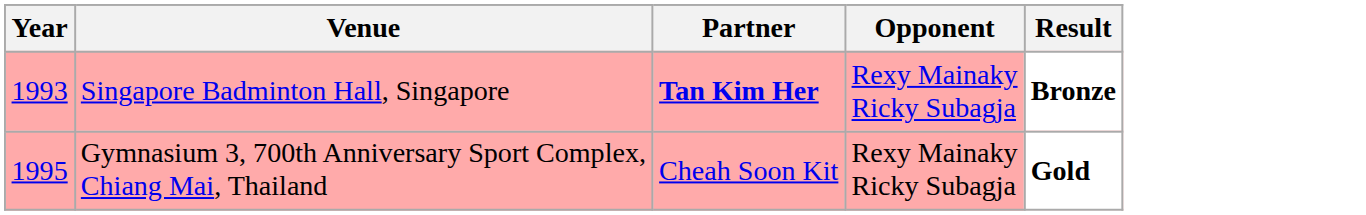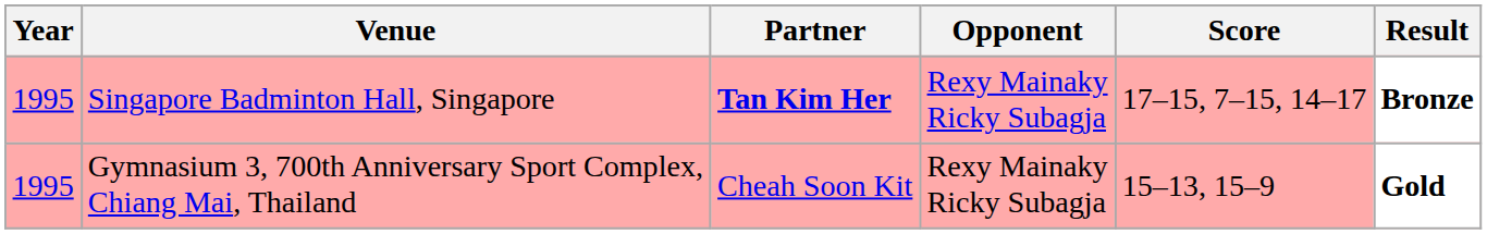 <table class="sortable wikitable" style="font-size: 90%;">
 <tr>
 <th>Year</th>
 <th>Venue</th>
 <th>Partner</th>
 <th>Opponent</th>
+<th>Score</th>
 <th>Result</th>
 </tr>
 <tr style="background:#FFAAAA">
-<td align="center"><a href='#'>1993</a></td>
+<td align="center"><a href='#'>1995</a></td>
 <td align="left"><a href='#'>Singapore Badminton Hall</a>, Singapore</td>
 <td align="left"><strong> <a href='#'>Tan Kim Her</a></strong></td>
 <td align="left"> <a href='#'>Rexy Mainaky</a> <br>  <a href='#'>Ricky Subagja</a></td>
+<td align="left">17–15, 7–15, 14–17</td>
 <td style="text-align:left; background:white"> <strong>Bronze</strong></td>
 </tr>
 <tr style="background:#FFAAAA">
 <td align="center"><a href='#'>1995</a></td>
 <td align="left">Gymnasium 3, 700th Anniversary Sport Complex,<br><a href='#'>Chiang Mai</a>, Thailand</td>
 <td align="left"> <a href='#'>Cheah Soon Kit</a></td>
 <td align="left"> Rexy Mainaky <br>  Ricky Subagja</td>
+<td align="left">15–13, 15–9</td>
 <td style="text-align:left; background:white"> <strong>Gold</strong></td>
 </tr>
 </table>
